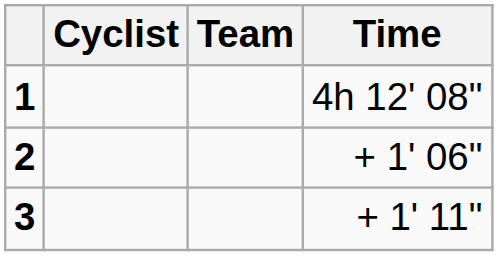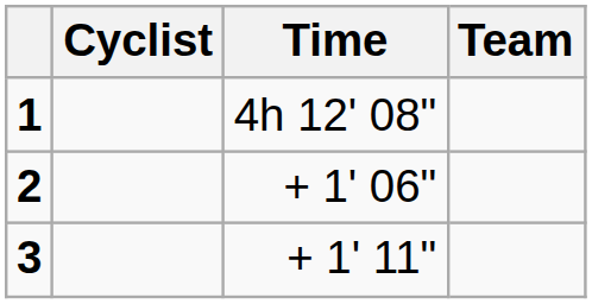 <table class="wikitable">
 <tr>
 <th></th>
 <th>Cyclist</th>
+<th>Time</th>
 <th>Team</th>
-<th>Time</th>
 </tr>
 <tr>
 <td><strong>1</strong></td>
 <td></td>
+<td align=right>4h 12' 08"</td>
 <td></td>
-<td align=right>4h 12' 08"</td>
 </tr>
 <tr>
 <td><strong>2</strong></td>
 <td></td>
+<td align=right>+ 1' 06"</td>
 <td></td>
-<td align=right>+ 1' 06"</td>
 </tr>
 <tr>
 <td><strong>3</strong></td>
 <td></td>
+<td align=right>+ 1' 11"</td>
 <td></td>
-<td align=right>+ 1' 11"</td>
 </tr>
 </table>
